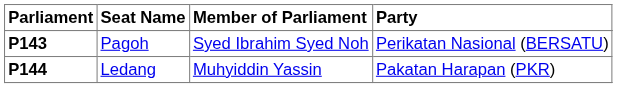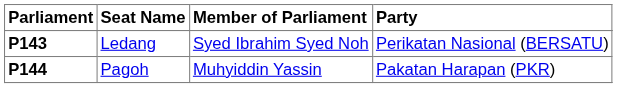 <table class="toccolours sortable" border="1" cellpadding="3" style="border-collapse:collapse; text-align: left;">
 <tr>
 <th align="center">Parliament</th>
 <th>Seat Name</th>
 <th>Member of Parliament</th>
 <th>Party</th>
 </tr>
 <tr>
 </tr>
 <tr>
 <th>P143</th>
-<td><a href='#'>Pagoh</a></td>
+<td><a href='#'>Ledang</a></td>
 <td><a href='#'>Syed Ibrahim Syed Noh</a></td>
 <td><a href='#'>Perikatan Nasional</a> (<a href='#'>BERSATU</a>)</td>
 </tr>
 <tr>
 <th align="left">P144</th>
-<td><a href='#'>Ledang</a></td>
+<td><a href='#'>Pagoh</a></td>
 <td><a href='#'>Muhyiddin Yassin</a></td>
 <td><a href='#'>Pakatan Harapan</a> (<a href='#'>PKR</a>)</td>
 </tr>
 <tr>
 </tr>
 </table>
